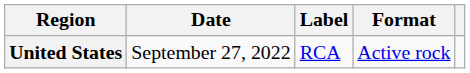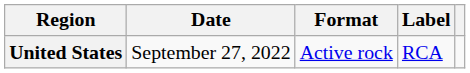 <table class="wikitable plainrowheaders">
 <tr>
 <th scope="col">Region</th>
 <th scope="col">Date</th>
+<th scope="col">Format</th>
 <th scope="col">Label</th>
-<th scope="col">Format</th>
 <th scope="col"></th>
 </tr>
 <tr>
 <th scope="row">United States</th>
 <td>September 27, 2022</td>
+<td><a href='#'>Active rock</a></td>
 <td><a href='#'>RCA</a></td>
-<td><a href='#'>Active rock</a></td>
 <td align="center"></td>
 </tr>
 </table>
